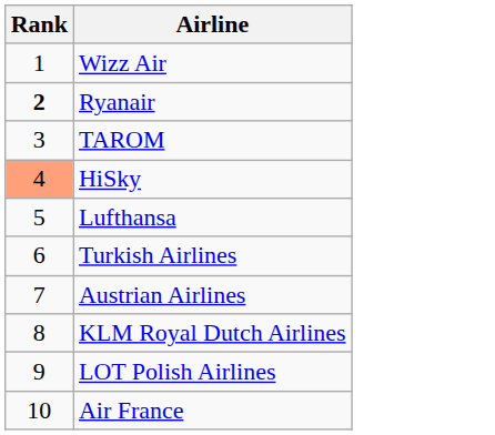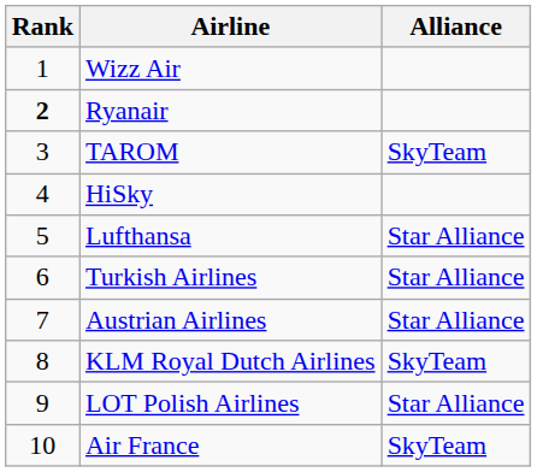 <table class="wikitable sortable" >
 <tr>
 <th>Rank</th>
 <th>Airline</th>
+<th>Alliance</th>
 </tr>
 <tr>
 <td align=center>1</td>
 <td align=left> <a href='#'>Wizz Air</a></td>
+<td></td>
 </tr>
 <tr>
 <td align=center><strong>2</strong></td>
 <td align=left> <a href='#'>Ryanair</a></td>
+<td></td>
 </tr>
 <tr>
 <td align=center>3</td>
 <td align=left> <a href='#'>TAROM</a></td>
+<td><a href='#'>SkyTeam</a></td>
 </tr>
 <tr>
-<td align=center style="background: lightsalmon;">4</td>
+<td align=center>4</td>
 <td align=left> <a href='#'>HiSky</a></td>
+<td></td>
 </tr>
 <tr>
 <td align=center>5</td>
 <td align=left> <a href='#'>Lufthansa</a></td>
+<td><a href='#'>Star Alliance</a></td>
 </tr>
 <tr>
 <td align=center>6</td>
 <td align=left> <a href='#'>Turkish Airlines</a></td>
+<td><a href='#'>Star Alliance</a></td>
 </tr>
 <tr>
 <td align=center>7</td>
 <td align=left> <a href='#'>Austrian Airlines</a></td>
+<td><a href='#'>Star Alliance</a></td>
 </tr>
 <tr>
 <td align=center>8</td>
 <td align=left> <a href='#'>KLM Royal Dutch Airlines</a></td>
+<td><a href='#'>SkyTeam</a></td>
 </tr>
 <tr>
 <td align=center>9</td>
 <td align=left> <a href='#'>LOT Polish Airlines</a></td>
+<td><a href='#'>Star Alliance</a></td>
 </tr>
 <tr>
 <td align=center>10</td>
 <td align=left> <a href='#'>Air France</a></td>
+<td><a href='#'>SkyTeam</a></td>
 </tr>
 </table>
